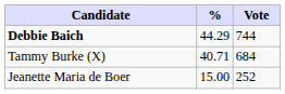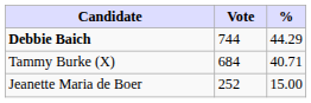 <table class="wikitable">
 <tr>
 <th style="background:#ddf; width:225px;">Candidate</th>
+<th style="background:#ddf; width:50px;">Vote</th>
 <th style="background:#ddf; width:30px;">%</th>
-<th style="background:#ddf; width:50px;">Vote</th>
 </tr>
 <tr>
 <td><strong>Debbie Baich</strong></td>
+<td>744</td>
 <td>44.29</td>
-<td>744</td>
 </tr>
 <tr>
 <td>Tammy Burke (X)</td>
+<td>684</td>
 <td>40.71</td>
-<td>684</td>
 </tr>
 <tr>
 <td>Jeanette Maria de Boer</td>
+<td>252</td>
 <td>15.00</td>
-<td>252</td>
 </tr>
 </table>
